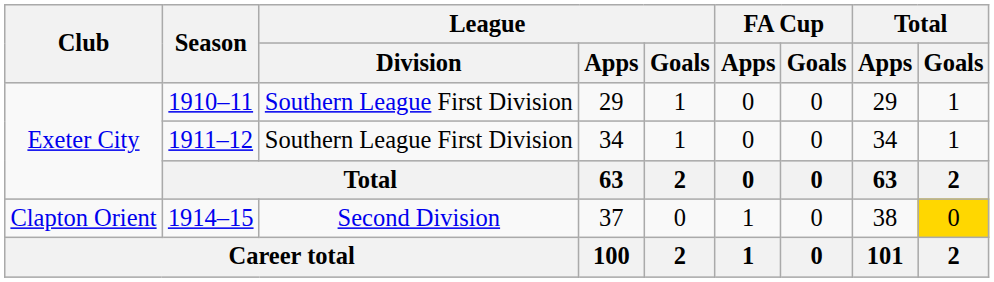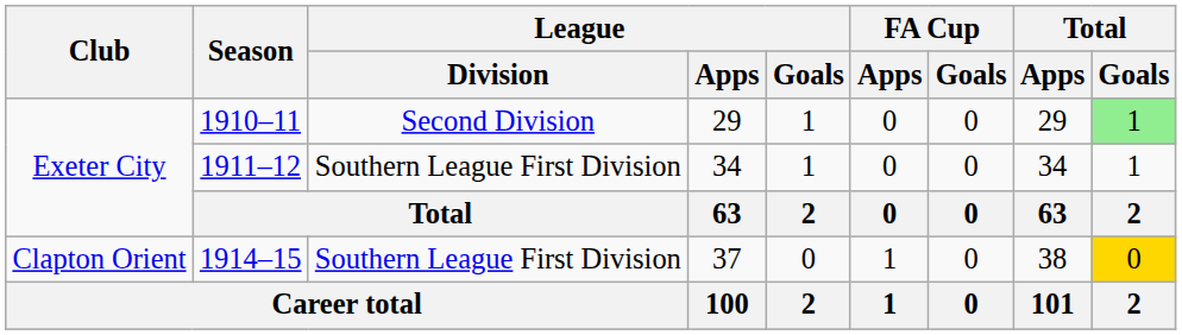 <table class="wikitable" style="text-align: center;">
 <tr>
 <th rowspan="2">Club</th>
 <th rowspan="2">Season</th>
 <th colspan="3">League</th>
 <th colspan="2">FA Cup</th>
 <th colspan="2">Total</th>
 </tr>
 <tr>
 <th>Division</th>
 <th>Apps</th>
 <th>Goals</th>
 <th>Apps</th>
 <th>Goals</th>
 <th>Apps</th>
 <th>Goals</th>
 </tr>
 <tr>
 <td rowspan="3"><a href='#'>Exeter City</a></td>
 <td><a href='#'>1910–11</a></td>
-<td><a href='#'>Southern League</a> First Division</td>
+<td><a href='#'>Second Division</a></td>
 <td>29</td>
 <td>1</td>
 <td>0</td>
 <td>0</td>
 <td>29</td>
-<td>1</td>
+<td style="background: lightgreen;">1</td>
 </tr>
 <tr>
 <td><a href='#'>1911–12</a></td>
 <td>Southern League First Division</td>
 <td>34</td>
 <td>1</td>
 <td>0</td>
 <td>0</td>
 <td>34</td>
 <td>1</td>
 </tr>
 <tr>
 <th colspan="2">Total</th>
 <th>63</th>
 <th>2</th>
 <th>0</th>
 <th>0</th>
 <th>63</th>
 <th>2</th>
 </tr>
 <tr>
 <td><a href='#'>Clapton Orient</a></td>
 <td><a href='#'>1914–15</a></td>
-<td><a href='#'>Second Division</a></td>
+<td><a href='#'>Southern League</a> First Division</td>
 <td>37</td>
 <td>0</td>
 <td>1</td>
 <td>0</td>
 <td>38</td>
 <td style="background: gold;">0</td>
 </tr>
 <tr>
 <th colspan="3">Career total</th>
 <th>100</th>
 <th>2</th>
 <th>1</th>
 <th>0</th>
 <th>101</th>
 <th>2</th>
 </tr>
 </table>
